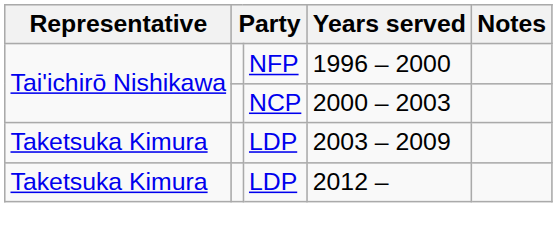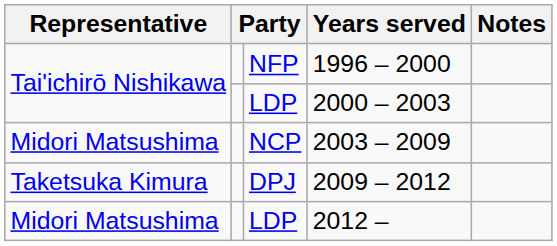 <table class="wikitable">
 <tr>
 <th>Representative</th>
 <th colspan="2">Party</th>
 <th>Years served</th>
 <th>Notes</th>
 </tr>
 <tr>
 <td rowspan="2"><a href='#'>Tai'ichirō Nishikawa</a></td>
 <td bgcolor=></td>
 <td><a href='#'>NFP</a></td>
 <td>1996 – 2000</td>
 <td></td>
 </tr>
 <tr>
 <td bgcolor=></td>
-<td><a href='#'>NCP</a></td>
+<td><a href='#'>LDP</a></td>
 <td>2000 – 2003</td>
 <td></td>
 </tr>
 <tr>
-<td><a href='#'>Taketsuka Kimura</a></td>
+<td><a href='#'>Midori Matsushima</a></td>
 <td bgcolor=></td>
-<td><a href='#'>LDP</a></td>
+<td><a href='#'>NCP</a></td>
 <td>2003 – 2009</td>
 <td></td>
 </tr>
 <tr>
 <td><a href='#'>Taketsuka Kimura</a></td>
 <td bgcolor=></td>
+<td><a href='#'>DPJ</a></td>
+<td>2009 – 2012</td>
+<td></td>
+</tr>
+<tr>
+<td><a href='#'>Midori Matsushima</a></td>
+<td bgcolor=></td>
 <td><a href='#'>LDP</a></td>
 <td>2012 –</td>
 <td></td>
 </tr>
 </table>
